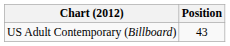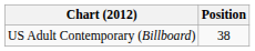 <table class="wikitable">
 <tr>
 <th scope="col">Chart (2012)</th>
 <th scope="col">Position</th>
 </tr>
 <tr>
 <td>US Adult Contemporary (<em>Billboard</em>)</td>
-<td style="text-align:center;">43</td>
+<td style="text-align:center;">38</td>
 </tr>
 </table>
